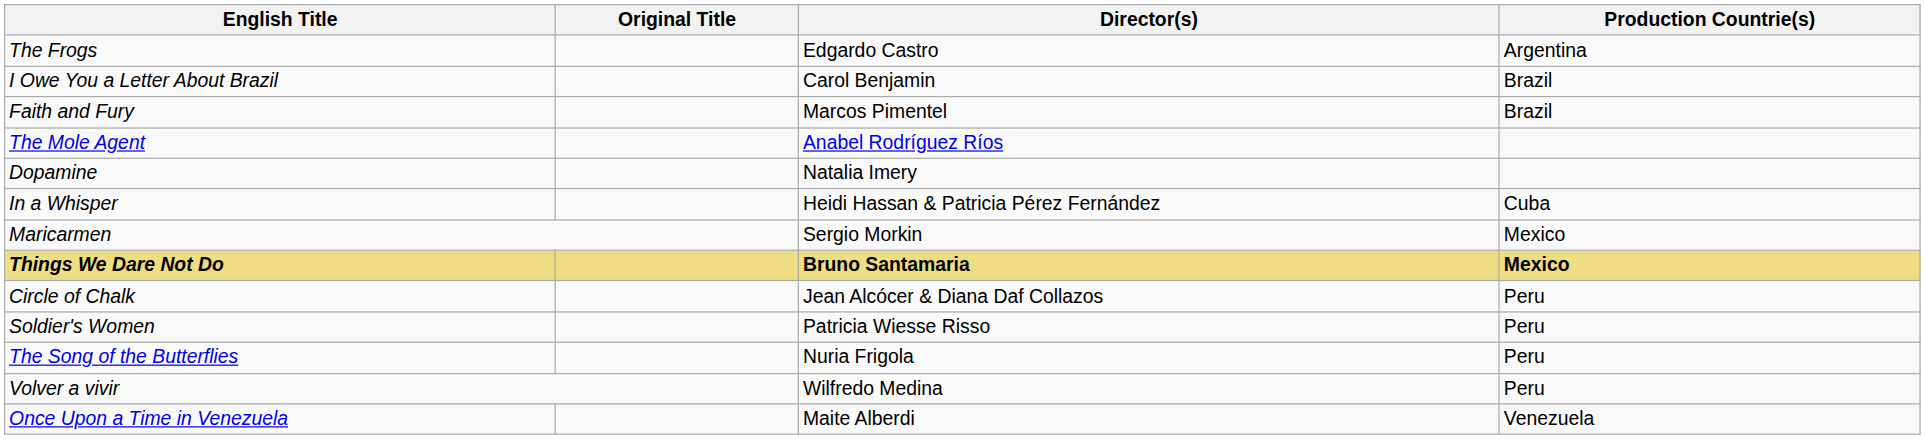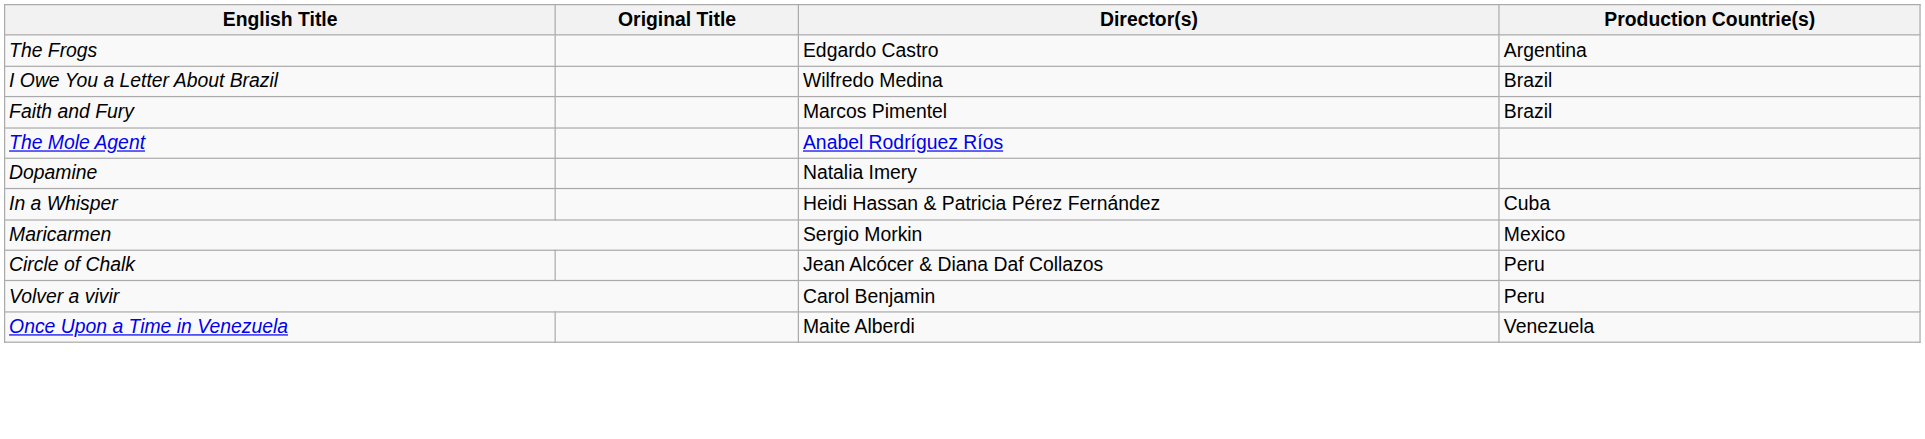 <table class="sortable wikitable" style="width:100%; margin-bottom:4px" cellpadding="5">
 <tr>
 <th scope="col">English Title</th>
 <th scope="col">Original Title</th>
 <th scope="col">Director(s)</th>
 <th scope="col">Production Countrie(s)</th>
 </tr>
 <tr>
 <td><em>The Frogs</em></td>
 <td></td>
 <td>Edgardo Castro</td>
 <td>Argentina</td>
 </tr>
 <tr>
 <td><em>I Owe You a Letter About Brazil</em></td>
 <td></td>
-<td>Carol Benjamin</td>
+<td>Wilfredo Medina</td>
 <td>Brazil</td>
 </tr>
 <tr>
 <td><em>Faith and Fury</em></td>
 <td></td>
 <td>Marcos Pimentel</td>
 <td>Brazil</td>
 </tr>
 <tr>
 <td><em><a href='#'>The Mole Agent</a></em></td>
 <td></td>
 <td><a href='#'>Anabel Rodríguez Ríos</a></td>
 <td></td>
 </tr>
 <tr>
 <td><em>Dopamine</em></td>
 <td></td>
 <td>Natalia Imery</td>
 <td></td>
 </tr>
 <tr>
 <td><em>In a Whisper</em></td>
 <td></td>
 <td>Heidi Hassan & Patricia Pérez Fernández</td>
 <td>Cuba</td>
 </tr>
 <tr>
 <td colspan = "2"><em>Maricarmen</em></td>
 <td>Sergio Morkin</td>
 <td>Mexico</td>
 </tr>
-<tr style="background:#EEDD82">
-<td><strong><em>Things We Dare Not Do</em></strong></td>
-<td><strong></strong></td>
-<td><strong>Bruno Santamaria</strong></td>
-<td><strong>Mexico</strong></td>
-</tr>
 <tr>
 <td><em>Circle of Chalk</em></td>
 <td></td>
 <td>Jean Alcócer & Diana Daf Collazos</td>
 <td>Peru</td>
 </tr>
 <tr>
-<td><em>Soldier's Women</em></td>
-<td></td>
-<td>Patricia Wiesse Risso</td>
-<td>Peru</td>
-</tr>
-<tr>
-<td><em><a href='#'>The Song of the Butterflies</a></em></td>
-<td></td>
-<td>Nuria Frigola</td>
-<td>Peru</td>
-</tr>
-<tr>
 <td colspan = "2"><em>Volver a vivir</em></td>
-<td>Wilfredo Medina</td>
+<td>Carol Benjamin</td>
 <td>Peru</td>
 </tr>
 <tr>
 <td><em><a href='#'>Once Upon a Time in Venezuela</a></em></td>
 <td></td>
 <td>Maite Alberdi</td>
 <td>Venezuela</td>
 </tr>
 </table>
